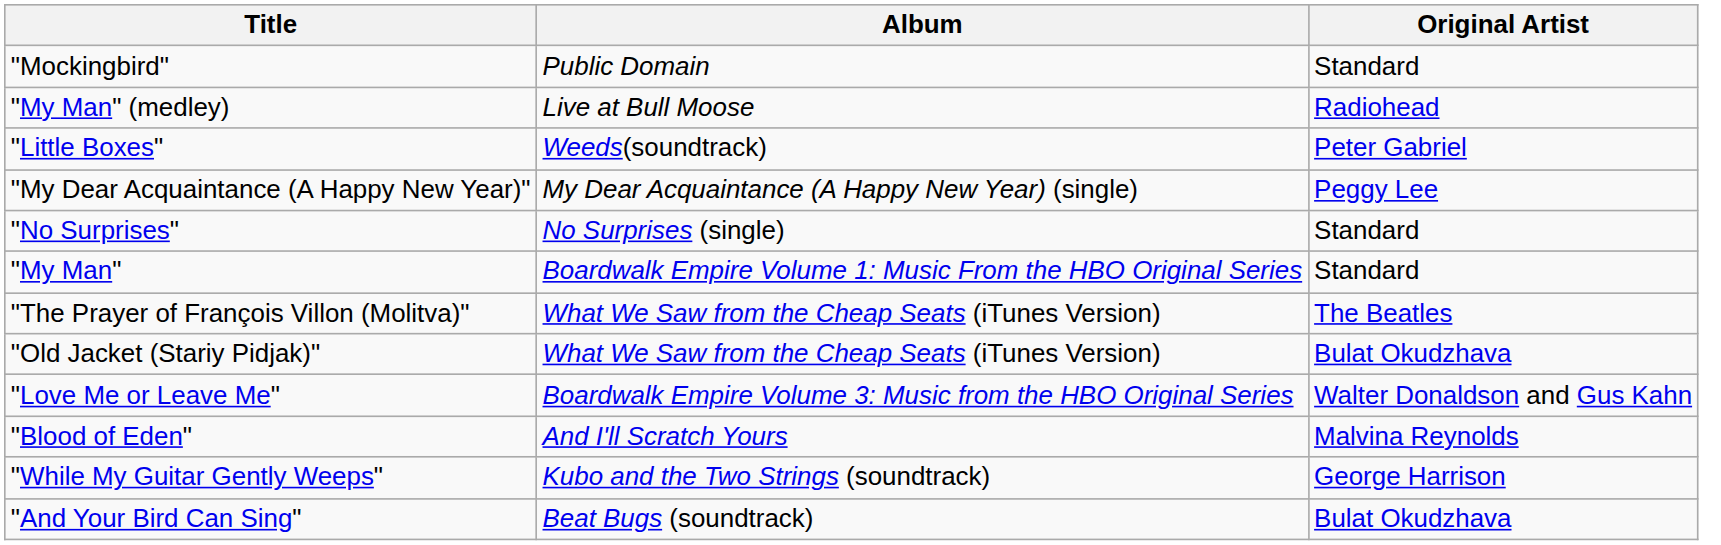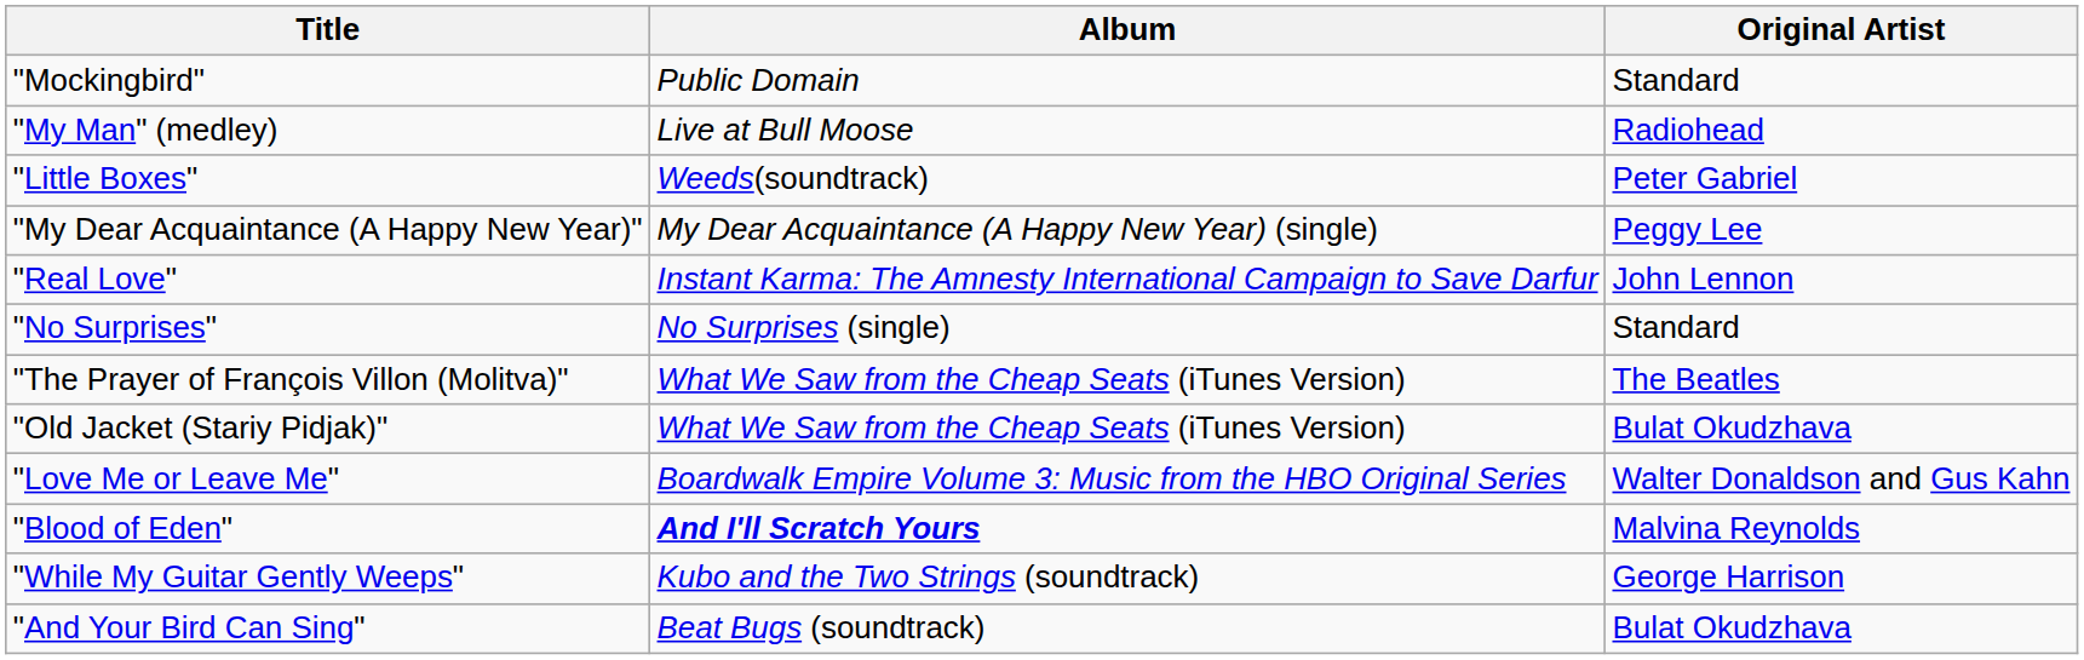 <table class="wikitable">
 <tr>
 <th>Title</th>
 <th>Album</th>
 <th>Original Artist</th>
 </tr>
 <tr>
 <td>"Mockingbird"</td>
 <td><em>Public Domain</em></td>
 <td>Standard</td>
 </tr>
 <tr>
 <td>"<a href='#'>My Man</a>" (medley)</td>
 <td><em>Live at Bull Moose</em></td>
 <td><a href='#'>Radiohead</a></td>
 </tr>
 <tr>
 <td>"<a href='#'>Little Boxes</a>"</td>
 <td><em><a href='#'>Weeds</a></em><a href='#'></a>(soundtrack)</td>
 <td><a href='#'>Peter Gabriel</a></td>
 </tr>
 <tr>
 <td>"My Dear Acquaintance (A Happy New Year)"</td>
 <td><em>My Dear Acquaintance (A Happy New Year)</em> (single)</td>
 <td><a href='#'>Peggy Lee</a></td>
 </tr>
 <tr>
+<td>"<a href='#'>Real Love</a>"</td>
+<td><em><a href='#'>Instant Karma: The Amnesty International Campaign to Save Darfur</a></em></td>
+<td><a href='#'>John Lennon</a></td>
+</tr>
+<tr>
 <td>"<a href='#'>No Surprises</a>"</td>
 <td><em><a href='#'>No Surprises</a></em> (single)</td>
-<td>Standard</td>
-</tr>
-<tr>
-<td>"<a href='#'>My Man</a>"</td>
-<td><em><a href='#'>Boardwalk Empire Volume 1: Music From the HBO Original Series</a></em></td>
 <td>Standard</td>
 </tr>
 <tr>
 <td>"The Prayer of François Villon (Molitva)"</td>
 <td><em><a href='#'>What We Saw from the Cheap Seats</a></em> (iTunes Version)</td>
 <td><a href='#'>The Beatles</a></td>
 </tr>
 <tr>
 <td>"Old Jacket (Stariy Pidjak)"</td>
 <td><em><a href='#'>What We Saw from the Cheap Seats</a></em> (iTunes Version)</td>
 <td><a href='#'>Bulat Okudzhava</a></td>
 </tr>
 <tr>
 <td>"<a href='#'>Love Me or Leave Me</a>"</td>
 <td><em><a href='#'>Boardwalk Empire Volume 3: Music from the HBO Original Series</a></em></td>
 <td><a href='#'>Walter Donaldson</a> and <a href='#'>Gus Kahn</a></td>
 </tr>
 <tr>
 <td>"<a href='#'>Blood of Eden</a>"</td>
-<td><em><a href='#'>And I'll Scratch Yours</a></em></td>
+<td><strong><em><a href='#'>And I'll Scratch Yours</a></em></strong></td>
 <td><a href='#'>Malvina Reynolds</a></td>
 </tr>
 <tr>
 <td>"<a href='#'>While My Guitar Gently Weeps</a>"</td>
 <td><em><a href='#'>Kubo and the Two Strings</a></em> (soundtrack)</td>
 <td><a href='#'>George Harrison</a></td>
 </tr>
 <tr>
 <td>"<a href='#'>And Your Bird Can Sing</a>"</td>
 <td><em><a href='#'>Beat Bugs</a></em> (soundtrack)</td>
 <td><a href='#'>Bulat Okudzhava</a></td>
 </tr>
 </table>
